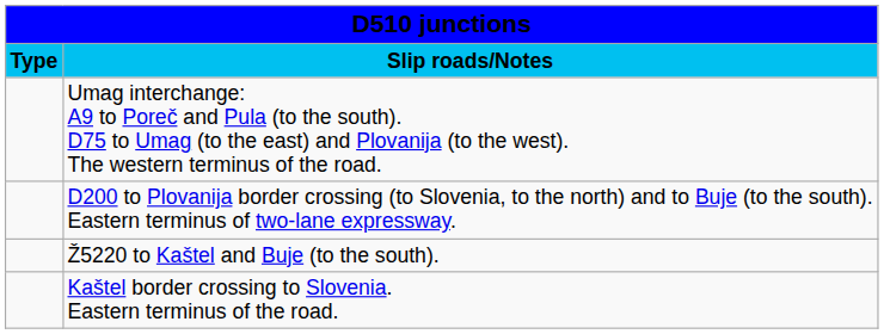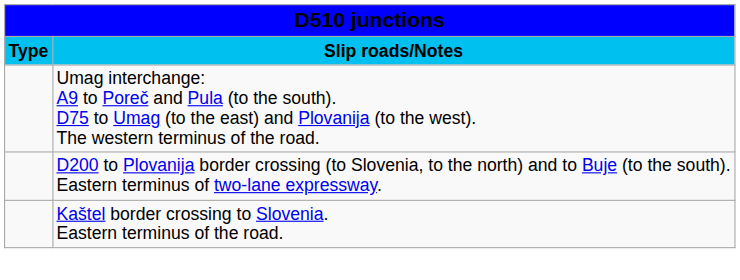 <table class="wikitable">
 <tr>
 <td colspan=2 bgcolor=blue align=center style=margin-top:15><span><big><strong>D510 junctions</strong></big></span></td>
 </tr>
 <tr>
 <td align=center bgcolor=00c0f0><strong>Type</strong></td>
 <td align=center bgcolor=00c0f0><strong>Slip roads/Notes</strong></td>
 </tr>
 <tr>
 <td><br></td>
 <td>Umag interchange:<br> <a href='#'>A9</a> to <a href='#'>Poreč</a> and <a href='#'>Pula</a> (to the south).<br> <a href='#'>D75</a> to <a href='#'>Umag</a> (to the east) and <a href='#'>Plovanija</a> (to the west).<br>The western terminus of the road.</td>
 </tr>
 <tr>
 <td><br></td>
 <td> <a href='#'>D200</a> to <a href='#'>Plovanija</a> border crossing (to Slovenia, to the north) and to <a href='#'>Buje</a> (to the south).<br>Eastern terminus of <a href='#'>two-lane expressway</a>.</td>
 </tr>
 <tr>
 <td></td>
-<td>Ž5220 to <a href='#'>Kaštel</a> and <a href='#'>Buje</a> (to the south).</td>
-</tr>
-<tr>
-<td></td>
 <td><a href='#'>Kaštel</a> border crossing to <a href='#'>Slovenia</a>.<br>Eastern terminus of the road.</td>
 </tr>
 </table>
